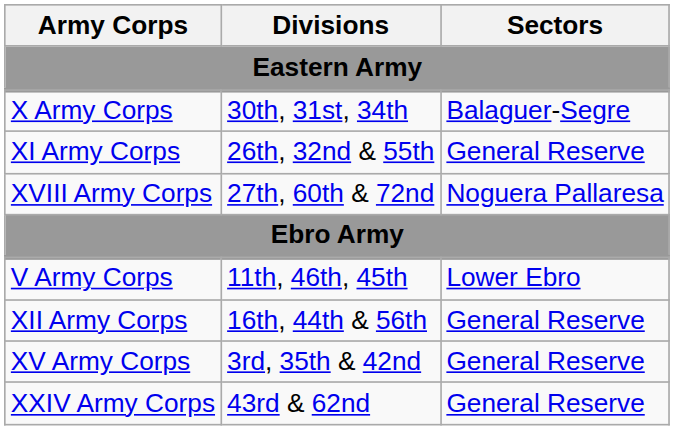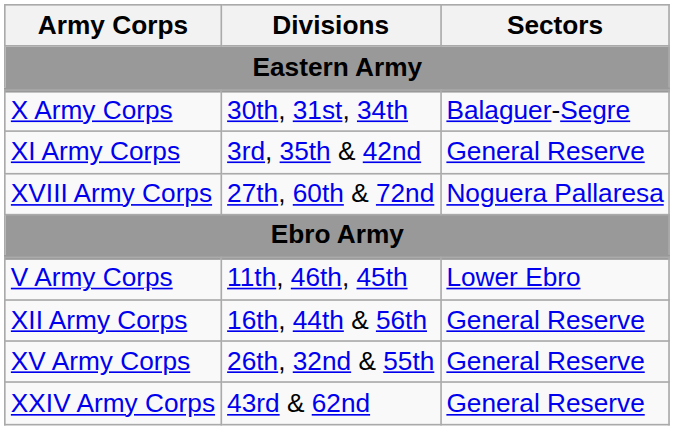 <table class="wikitable">
 <tr>
 <th>Army Corps</th>
 <th>Divisions</th>
 <th>Sectors</th>
 </tr>
 <tr>
 <td colspan="4" style="background-color:#999;" align="center"><span><strong>Eastern Army</strong></span></td>
 </tr>
 <tr style="border-top:solid 3px #999;">
 </tr>
 <tr>
 <td><a href='#'>X Army Corps</a></td>
 <td><a href='#'>30th</a>, <a href='#'>31st</a>, <a href='#'>34th</a></td>
 <td><a href='#'>Balaguer</a>-<a href='#'>Segre</a></td>
 </tr>
 <tr>
 <td><a href='#'>XI Army Corps</a></td>
-<td><a href='#'>26th</a>, <a href='#'>32nd</a> & <a href='#'>55th</a></td>
+<td><a href='#'>3rd</a>, <a href='#'>35th</a> &  <a href='#'>42nd</a></td>
 <td><a href='#'>General Reserve</a></td>
 </tr>
 <tr>
 <td><a href='#'>XVIII Army Corps</a></td>
 <td><a href='#'>27th</a>, <a href='#'>60th</a> & <a href='#'>72nd</a></td>
 <td><a href='#'>Noguera Pallaresa</a></td>
 </tr>
 <tr>
 <td colspan="4" style="background-color:#999;" align="center"><span><strong>Ebro Army</strong></span></td>
 </tr>
 <tr style="border-top:solid 3px #999;">
 </tr>
 <tr>
 <td><a href='#'>V Army Corps</a></td>
 <td><a href='#'>11th</a>, <a href='#'>46th</a>, <a href='#'>45th</a></td>
 <td><a href='#'>Lower Ebro</a></td>
 </tr>
 <tr>
 <td><a href='#'>XII Army Corps</a></td>
 <td><a href='#'>16th</a>, <a href='#'>44th</a> & <a href='#'>56th</a></td>
 <td><a href='#'>General Reserve</a></td>
 </tr>
 <tr>
 <td><a href='#'>XV Army Corps</a></td>
-<td><a href='#'>3rd</a>, <a href='#'>35th</a> &  <a href='#'>42nd</a></td>
+<td><a href='#'>26th</a>, <a href='#'>32nd</a> & <a href='#'>55th</a></td>
 <td><a href='#'>General Reserve</a></td>
 </tr>
 <tr>
 <td><a href='#'>XXIV Army Corps</a></td>
 <td><a href='#'>43rd</a> & <a href='#'>62nd</a></td>
 <td><a href='#'>General Reserve</a></td>
 </tr>
 </table>
